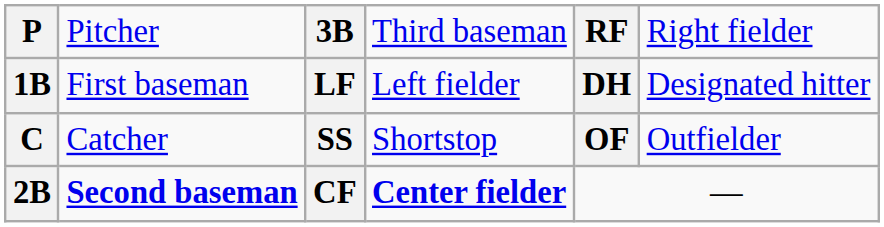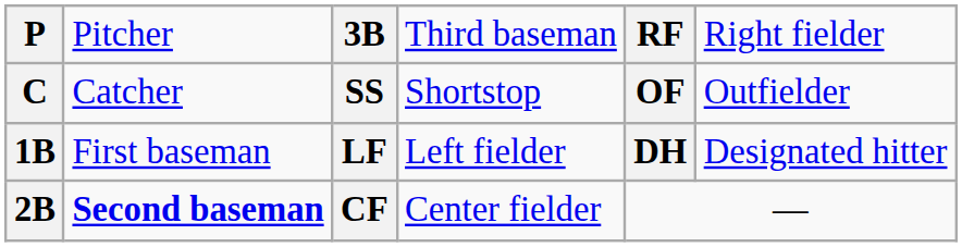 <table class="wikitable plainrowheaders" style="font-size:85%">
 <tr>
 <th scope="row" style="text-align:center">P</th>
 <td><a href='#'>Pitcher</a></td>
 <th scope="row" style="text-align:center">3B</th>
 <td><a href='#'>Third baseman</a></td>
 <th scope="row" style="text-align:center">RF</th>
 <td><a href='#'>Right fielder</a></td>
 </tr>
 <tr>
+<th scope="row" style="text-align:center">C</th>
+<td><a href='#'>Catcher</a></td>
+<th scope="row" style="text-align:center">SS</th>
+<td><a href='#'>Shortstop</a></td>
+<th scope="row" style="text-align:center">OF</th>
+<td><a href='#'>Outfielder</a></td>
+</tr>
+<tr>
 <th scope="row" style="text-align:center">1B</th>
 <td><a href='#'>First baseman</a></td>
 <th scope="row" style="text-align:center">LF</th>
 <td><a href='#'>Left fielder</a></td>
 <th scope="row" style="text-align:center">DH</th>
 <td><a href='#'>Designated hitter</a></td>
 </tr>
 <tr>
-<th scope="row" style="text-align:center">C</th>
-<td><a href='#'>Catcher</a></td>
-<th scope="row" style="text-align:center">SS</th>
-<td><a href='#'>Shortstop</a></td>
-<th scope="row" style="text-align:center">OF</th>
-<td><a href='#'>Outfielder</a></td>
-</tr>
-<tr>
 <th scope="row" style="text-align:center">2B</th>
 <td><strong><a href='#'>Second baseman</a></strong></td>
 <th scope="row" style="text-align:center">CF</th>
-<td><strong><a href='#'>Center fielder</a></strong></td>
+<td><a href='#'>Center fielder</a></td>
 <td style="text-align:center" colspan="2">—</td>
 </tr>
 </table>
